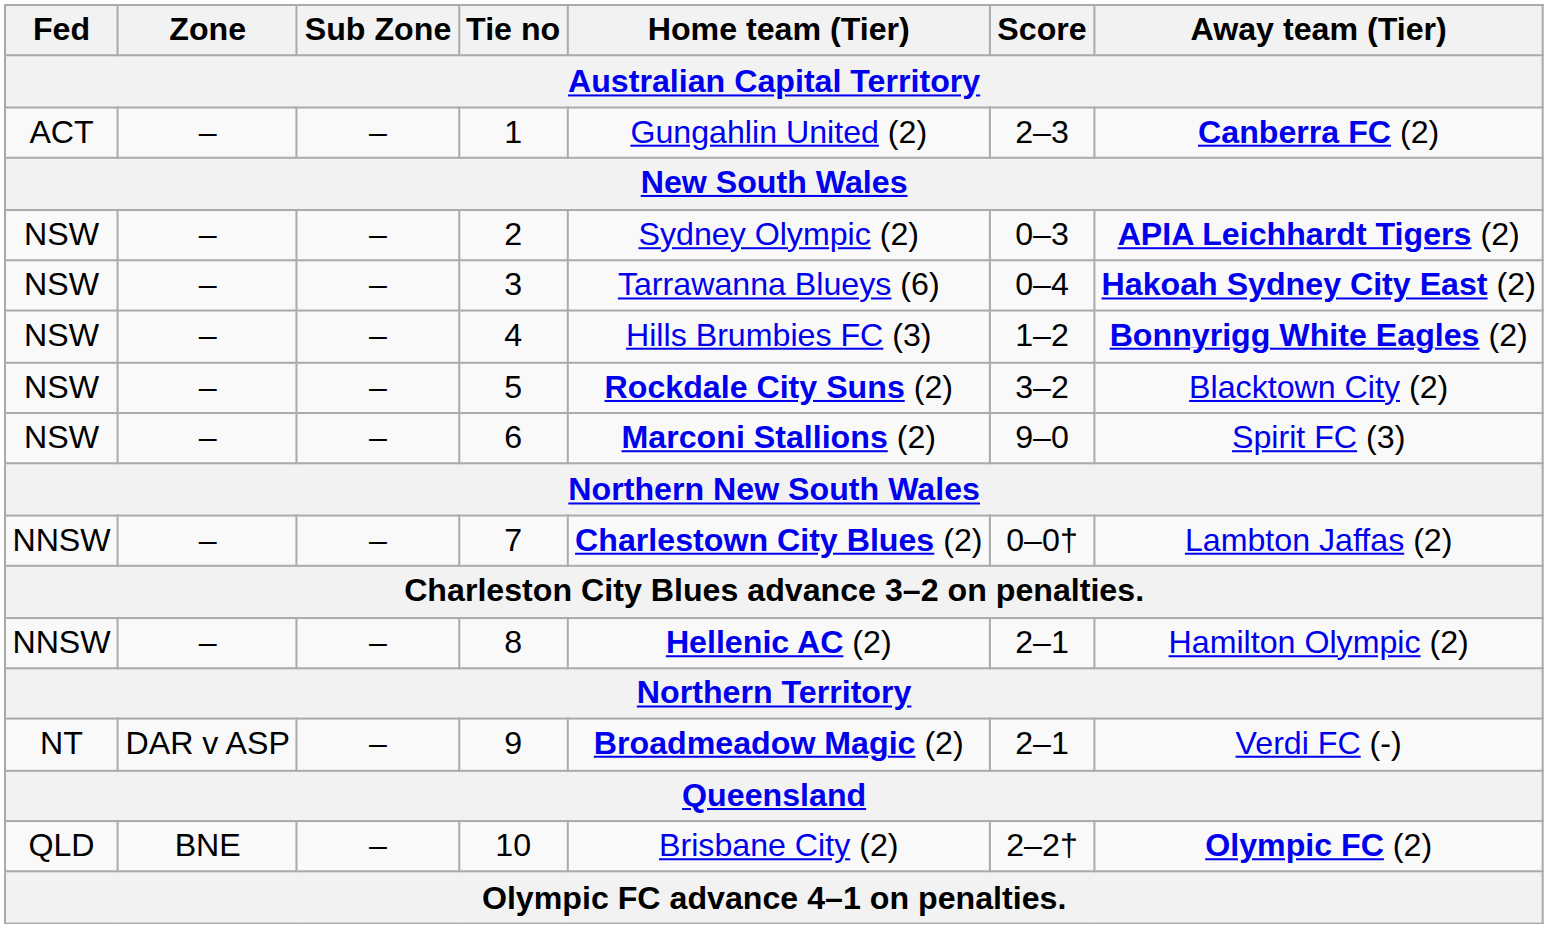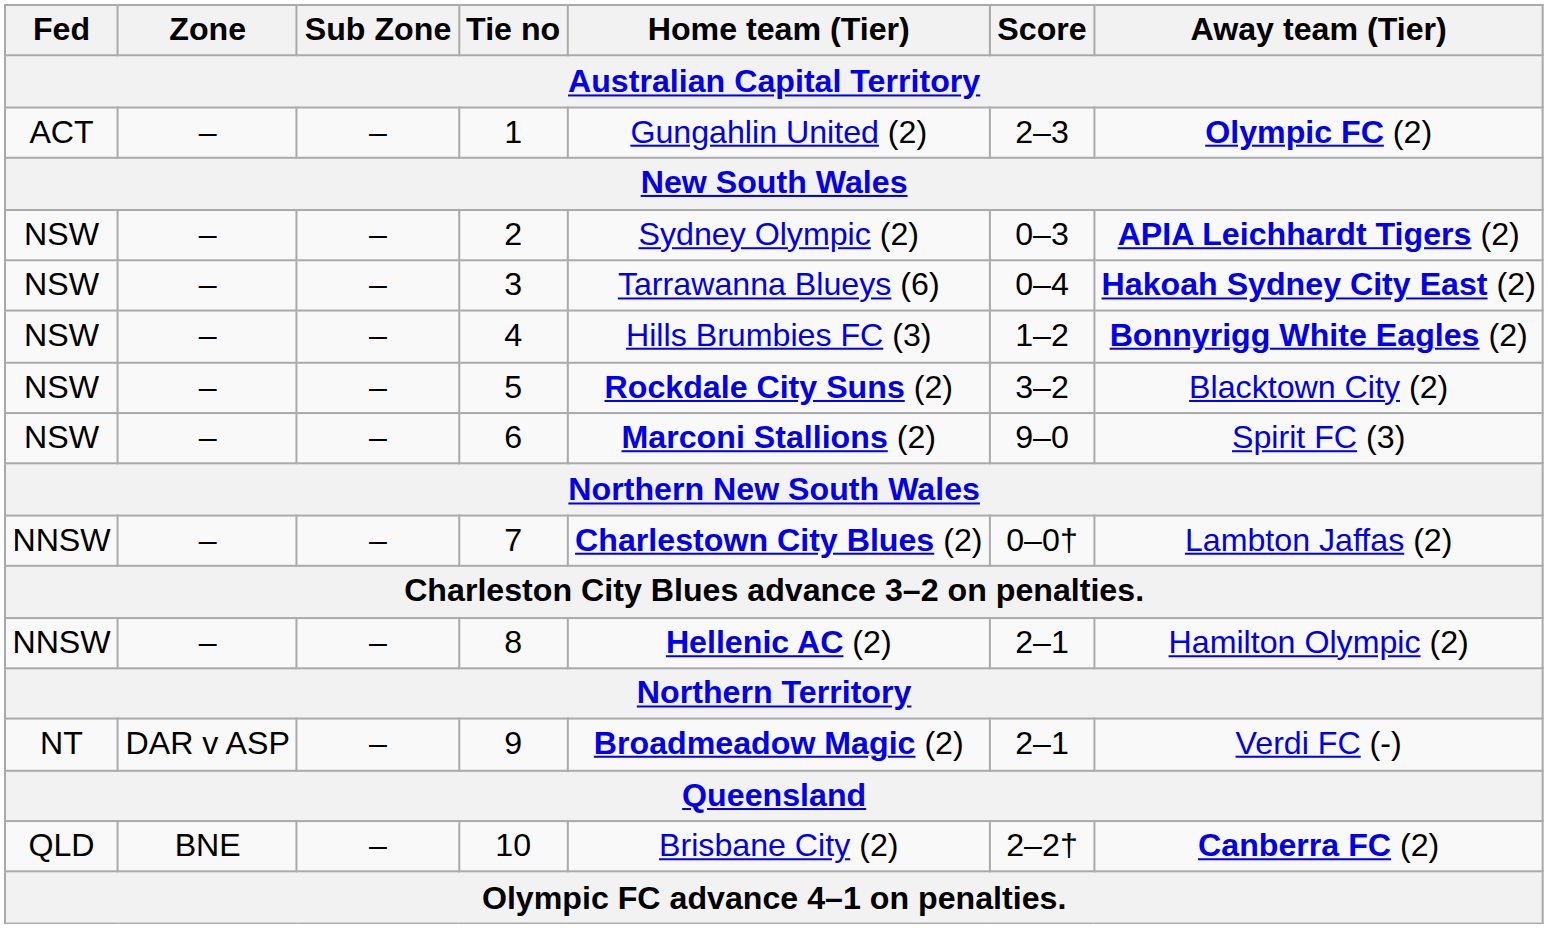 <table class="wikitable" style="text-align:center">
 <tr>
 <th>Fed</th>
 <th>Zone</th>
 <th>Sub Zone</th>
 <th>Tie no</th>
 <th>Home team (Tier)</th>
 <th>Score</th>
 <th>Away team (Tier)</th>
 </tr>
 <tr>
 <th colspan=7><a href='#'>Australian Capital Territory</a></th>
 </tr>
 <tr>
 <td>ACT</td>
 <td>–</td>
 <td>–</td>
 <td>1</td>
 <td><a href='#'>Gungahlin United</a> (2)</td>
 <td>2–3</td>
-<td><strong><a href='#'>Canberra FC</a></strong> (2)</td>
+<td><strong><a href='#'>Olympic FC</a></strong> (2)</td>
 </tr>
 <tr>
 <th colspan=7><a href='#'>New South Wales</a></th>
 </tr>
 <tr>
 <td>NSW</td>
 <td>–</td>
 <td>–</td>
 <td>2</td>
 <td><a href='#'>Sydney Olympic</a> (2)</td>
 <td>0–3</td>
 <td><strong><a href='#'>APIA Leichhardt Tigers</a></strong> (2)</td>
 </tr>
 <tr>
 <td>NSW</td>
 <td>–</td>
 <td>–</td>
 <td>3</td>
 <td><a href='#'>Tarrawanna Blueys</a> (6)</td>
 <td>0–4</td>
 <td><strong><a href='#'>Hakoah Sydney City East</a></strong> (2)</td>
 </tr>
 <tr>
 <td>NSW</td>
 <td>–</td>
 <td>–</td>
 <td>4</td>
 <td><a href='#'>Hills Brumbies FC</a> (3)</td>
 <td>1–2</td>
 <td><strong><a href='#'>Bonnyrigg White Eagles</a></strong> (2)</td>
 </tr>
 <tr>
 <td>NSW</td>
 <td>–</td>
 <td>–</td>
 <td>5</td>
 <td><strong><a href='#'>Rockdale City Suns</a></strong> (2)</td>
 <td>3–2</td>
 <td><a href='#'>Blacktown City</a> (2)</td>
 </tr>
 <tr>
 <td>NSW</td>
 <td>–</td>
 <td>–</td>
 <td>6</td>
 <td><strong><a href='#'>Marconi Stallions</a></strong> (2)</td>
 <td>9–0</td>
 <td><a href='#'>Spirit FC</a> (3)</td>
 </tr>
 <tr>
 <th colspan=7><a href='#'>Northern New South Wales</a></th>
 </tr>
 <tr>
 <td>NNSW</td>
 <td>–</td>
 <td>–</td>
 <td>7</td>
 <td><strong><a href='#'>Charlestown City Blues</a></strong> (2)</td>
 <td>0–0†</td>
 <td><a href='#'>Lambton Jaffas</a> (2)</td>
 </tr>
 <tr>
 <th colspan=7>Charleston City Blues advance 3–2 on penalties.</th>
 </tr>
 <tr>
 <td>NNSW</td>
 <td>–</td>
 <td>–</td>
 <td>8</td>
 <td><strong><a href='#'>Hellenic AC</a></strong> (2)</td>
 <td>2–1</td>
 <td><a href='#'>Hamilton Olympic</a> (2)</td>
 </tr>
 <tr>
 <th colspan=7><a href='#'>Northern Territory</a></th>
 </tr>
 <tr>
 <td>NT</td>
 <td>DAR v ASP</td>
 <td>–</td>
 <td>9</td>
 <td><strong><a href='#'>Broadmeadow Magic</a></strong> (2)</td>
 <td>2–1</td>
 <td><a href='#'>Verdi FC</a> (-)</td>
 </tr>
 <tr>
 <th colspan=7><a href='#'>Queensland</a></th>
 </tr>
 <tr>
 <td>QLD</td>
 <td>BNE</td>
 <td>–</td>
 <td>10</td>
 <td><a href='#'>Brisbane City</a> (2)</td>
 <td>2–2†</td>
-<td><strong><a href='#'>Olympic FC</a></strong> (2)</td>
+<td><strong><a href='#'>Canberra FC</a></strong> (2)</td>
 </tr>
 <tr>
 <th colspan=7>Olympic FC advance 4–1 on penalties.</th>
 </tr>
 </table>
